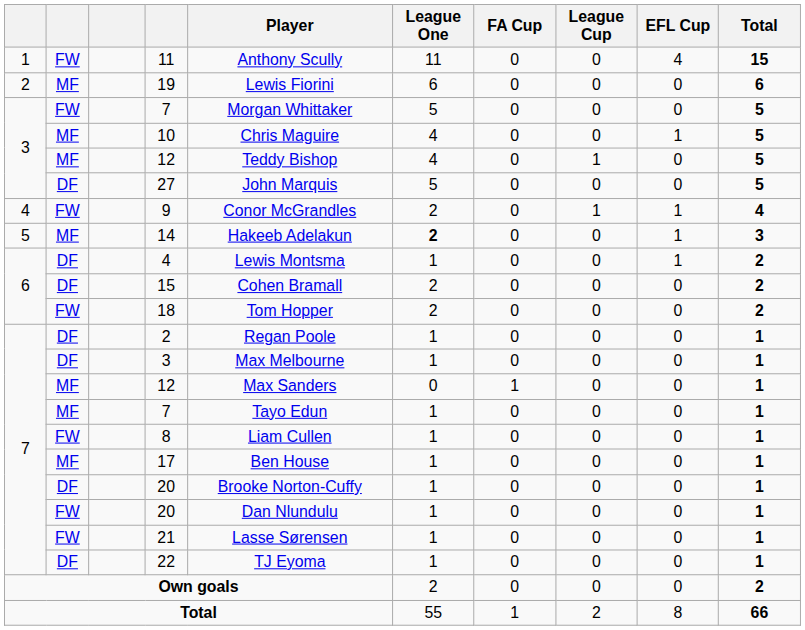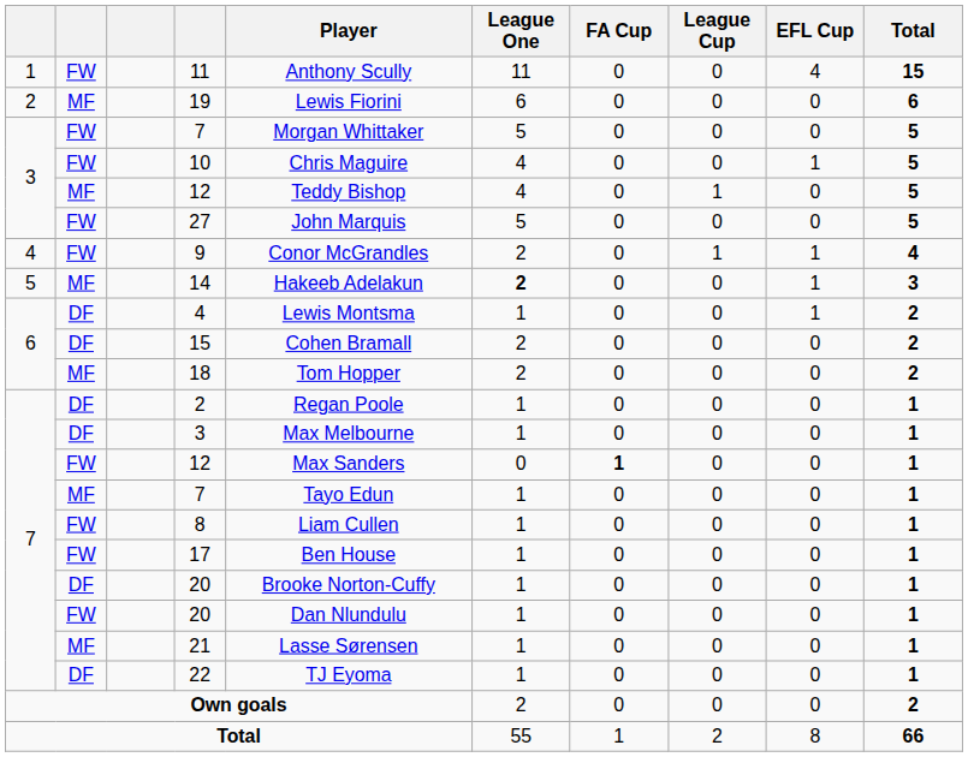 <table class="wikitable" style="text-align:center">
 <tr>
 <th style="width:35px"></th>
 <th style="width:35px"></th>
 <th style="width:50px"></th>
 <th style="width:35px"></th>
 <th style="width:200px">Player</th>
 <th style="width:75px">League One</th>
 <th style="width:75px">FA Cup</th>
 <th style="width:75px">League Cup</th>
 <th style="width:75px">EFL Cup</th>
 <th style="width:75px">Total</th>
 </tr>
 <tr>
 <td rowspan=1>1</td>
 <td><a href='#'>FW</a></td>
 <td></td>
 <td>11</td>
 <td><a href='#'>Anthony Scully</a></td>
 <td>11</td>
 <td>0</td>
 <td>0</td>
 <td>4</td>
 <td><strong>15</strong></td>
 </tr>
 <tr>
 <td rowspan=1>2</td>
 <td><a href='#'>MF</a></td>
 <td></td>
 <td>19</td>
 <td><a href='#'>Lewis Fiorini</a></td>
 <td>6</td>
 <td>0</td>
 <td>0</td>
 <td>0</td>
 <td><strong>6</strong></td>
 </tr>
 <tr>
 <td rowspan=4>3</td>
 <td><a href='#'>FW</a></td>
 <td></td>
 <td>7</td>
 <td><a href='#'>Morgan Whittaker</a></td>
 <td>5</td>
 <td>0</td>
 <td>0</td>
 <td>0</td>
 <td><strong>5</strong></td>
 </tr>
 <tr>
-<td><a href='#'>MF</a></td>
+<td><a href='#'>FW</a></td>
 <td></td>
 <td>10</td>
 <td><a href='#'>Chris Maguire</a></td>
 <td>4</td>
 <td>0</td>
 <td>0</td>
 <td>1</td>
 <td><strong>5</strong></td>
 </tr>
 <tr>
 <td><a href='#'>MF</a></td>
 <td></td>
 <td>12</td>
 <td><a href='#'>Teddy Bishop</a></td>
 <td>4</td>
 <td>0</td>
 <td>1</td>
 <td>0</td>
 <td><strong>5</strong></td>
 </tr>
 <tr>
-<td><a href='#'>DF</a></td>
+<td><a href='#'>FW</a></td>
 <td></td>
 <td>27</td>
 <td><a href='#'>John Marquis</a></td>
 <td>5</td>
 <td>0</td>
 <td>0</td>
 <td>0</td>
 <td><strong>5</strong></td>
 </tr>
 <tr>
 <td rowspan=1>4</td>
 <td><a href='#'>FW</a></td>
 <td></td>
 <td>9</td>
 <td><a href='#'>Conor McGrandles</a></td>
 <td>2</td>
 <td>0</td>
 <td>1</td>
 <td>1</td>
 <td><strong>4</strong></td>
 </tr>
 <tr>
 <td rowspan=1>5</td>
 <td><a href='#'>MF</a></td>
 <td></td>
 <td>14</td>
 <td><a href='#'>Hakeeb Adelakun</a></td>
 <td><strong>2</strong></td>
 <td>0</td>
 <td>0</td>
 <td>1</td>
 <td><strong>3</strong></td>
 </tr>
 <tr>
 <td rowspan=3>6</td>
 <td><a href='#'>DF</a></td>
 <td></td>
 <td>4</td>
 <td><a href='#'>Lewis Montsma</a></td>
 <td>1</td>
 <td>0</td>
 <td>0</td>
 <td>1</td>
 <td><strong>2</strong></td>
 </tr>
 <tr>
 <td><a href='#'>DF</a></td>
 <td></td>
 <td>15</td>
 <td><a href='#'>Cohen Bramall</a></td>
 <td>2</td>
 <td>0</td>
 <td>0</td>
 <td>0</td>
 <td><strong>2</strong></td>
 </tr>
 <tr>
-<td><a href='#'>FW</a></td>
+<td><a href='#'>MF</a></td>
 <td></td>
 <td>18</td>
 <td><a href='#'>Tom Hopper</a></td>
 <td>2</td>
 <td>0</td>
 <td>0</td>
 <td>0</td>
 <td><strong>2</strong></td>
 </tr>
 <tr>
 <td rowspan=10>7</td>
 <td><a href='#'>DF</a></td>
 <td></td>
 <td>2</td>
 <td><a href='#'>Regan Poole</a></td>
 <td>1</td>
 <td>0</td>
 <td>0</td>
 <td>0</td>
 <td><strong>1</strong></td>
 </tr>
 <tr>
 <td><a href='#'>DF</a></td>
 <td></td>
 <td>3</td>
 <td><a href='#'>Max Melbourne</a></td>
 <td>1</td>
 <td>0</td>
 <td>0</td>
 <td>0</td>
 <td><strong>1</strong></td>
 </tr>
 <tr>
-<td><a href='#'>MF</a></td>
+<td><a href='#'>FW</a></td>
 <td></td>
 <td>12</td>
 <td><a href='#'>Max Sanders</a></td>
 <td>0</td>
-<td>1</td>
+<td><strong>1</strong></td>
 <td>0</td>
 <td>0</td>
 <td><strong>1</strong></td>
 </tr>
 <tr>
 <td><a href='#'>MF</a></td>
 <td></td>
 <td>7</td>
 <td><a href='#'>Tayo Edun</a></td>
 <td>1</td>
 <td>0</td>
 <td>0</td>
 <td>0</td>
 <td><strong>1</strong></td>
 </tr>
 <tr>
 <td><a href='#'>FW</a></td>
 <td></td>
 <td>8</td>
 <td><a href='#'>Liam Cullen</a></td>
 <td>1</td>
 <td>0</td>
 <td>0</td>
 <td>0</td>
 <td><strong>1</strong></td>
 </tr>
 <tr>
-<td><a href='#'>MF</a></td>
+<td><a href='#'>FW</a></td>
 <td></td>
 <td>17</td>
 <td><a href='#'>Ben House</a></td>
 <td>1</td>
 <td>0</td>
 <td>0</td>
 <td>0</td>
 <td><strong>1</strong></td>
 </tr>
 <tr>
 <td><a href='#'>DF</a></td>
 <td></td>
 <td>20</td>
 <td><a href='#'>Brooke Norton-Cuffy</a></td>
 <td>1</td>
 <td>0</td>
 <td>0</td>
 <td>0</td>
 <td><strong>1</strong></td>
 </tr>
 <tr>
 <td><a href='#'>FW</a></td>
 <td></td>
 <td>20</td>
 <td><a href='#'>Dan Nlundulu</a></td>
 <td>1</td>
 <td>0</td>
 <td>0</td>
 <td>0</td>
 <td><strong>1</strong></td>
 </tr>
 <tr>
-<td><a href='#'>FW</a></td>
+<td><a href='#'>MF</a></td>
 <td></td>
 <td>21</td>
 <td><a href='#'>Lasse Sørensen</a></td>
 <td>1</td>
 <td>0</td>
 <td>0</td>
 <td>0</td>
 <td><strong>1</strong></td>
 </tr>
 <tr>
 <td><a href='#'>DF</a></td>
 <td></td>
 <td>22</td>
 <td><a href='#'>TJ Eyoma</a></td>
 <td>1</td>
 <td>0</td>
 <td>0</td>
 <td>0</td>
 <td><strong>1</strong></td>
 </tr>
 <tr>
 <td colspan="5"><strong>Own goals</strong></td>
 <td>2</td>
 <td>0</td>
 <td>0</td>
 <td>0</td>
 <td><strong>2</strong></td>
 </tr>
 <tr>
 <td colspan="5"><strong>Total</strong></td>
 <td>55</td>
 <td>1</td>
 <td>2</td>
 <td>8</td>
 <td><strong>66</strong></td>
 </tr>
 </table>
